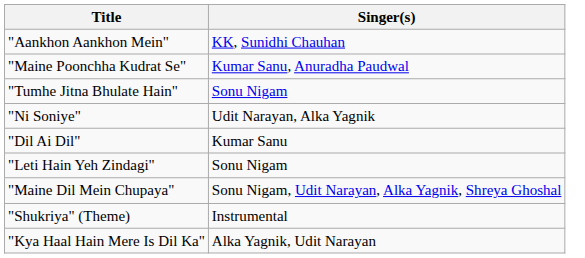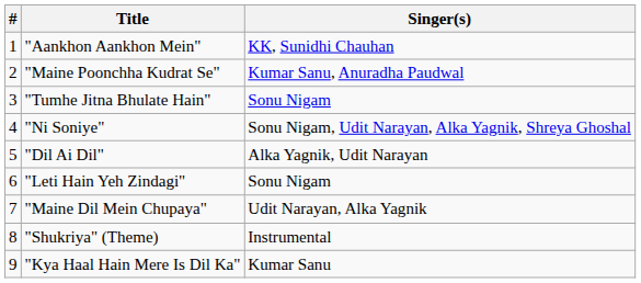 <table class="wikitable" style="font-size:95%;">
 <tr>
+<th>#</th>
 <th>Title</th>
 <th>Singer(s)</th>
 </tr>
 <tr>
+<td>1</td>
 <td>"Aankhon Aankhon Mein"</td>
 <td><a href='#'>KK</a>, <a href='#'>Sunidhi Chauhan</a></td>
 </tr>
 <tr>
+<td>2</td>
 <td>"Maine Poonchha Kudrat Se"</td>
 <td><a href='#'>Kumar Sanu</a>, <a href='#'>Anuradha Paudwal</a></td>
 </tr>
 <tr>
+<td>3</td>
 <td>"Tumhe Jitna Bhulate Hain"</td>
 <td><a href='#'>Sonu Nigam</a></td>
 </tr>
 <tr>
+<td>4</td>
 <td>"Ni Soniye"</td>
-<td>Udit Narayan, Alka Yagnik</td>
+<td>Sonu Nigam, <a href='#'>Udit Narayan</a>, <a href='#'>Alka Yagnik</a>, <a href='#'>Shreya Ghoshal</a></td>
 </tr>
 <tr>
+<td>5</td>
 <td>"Dil Ai Dil"</td>
-<td>Kumar Sanu</td>
+<td>Alka Yagnik, Udit Narayan</td>
 </tr>
 <tr>
+<td>6</td>
 <td>"Leti Hain Yeh Zindagi"</td>
 <td>Sonu Nigam</td>
 </tr>
 <tr>
+<td>7</td>
 <td>"Maine Dil Mein Chupaya"</td>
-<td>Sonu Nigam, <a href='#'>Udit Narayan</a>, <a href='#'>Alka Yagnik</a>, <a href='#'>Shreya Ghoshal</a></td>
+<td>Udit Narayan, Alka Yagnik</td>
 </tr>
 <tr>
+<td>8</td>
 <td>"Shukriya" (Theme)</td>
 <td>Instrumental</td>
 </tr>
 <tr>
+<td>9</td>
 <td>"Kya Haal Hain Mere Is Dil Ka"</td>
-<td>Alka Yagnik, Udit Narayan</td>
+<td>Kumar Sanu</td>
 </tr>
 </table>
